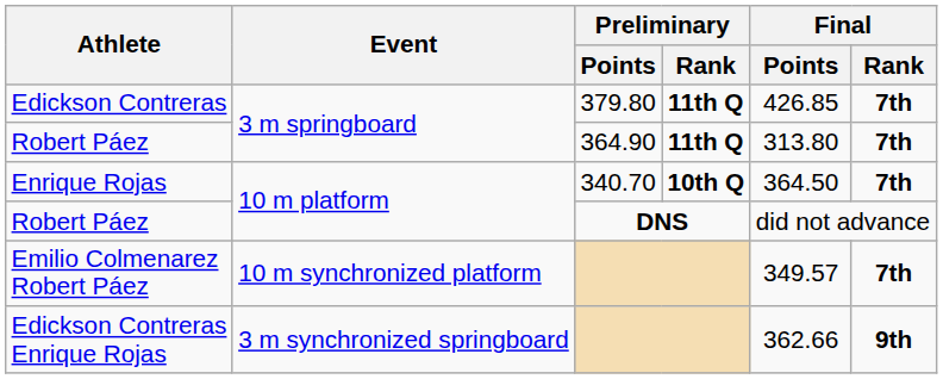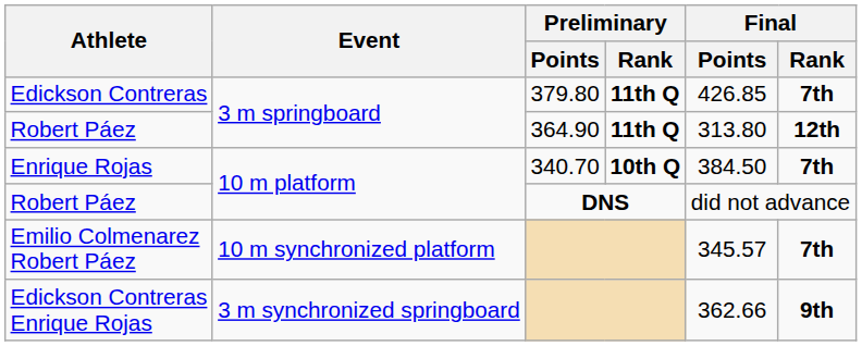 <table class=wikitable style="font-size:90%">
 <tr>
 <th rowspan="2">Athlete</th>
 <th rowspan="2">Event</th>
 <th colspan="2">Preliminary</th>
 <th colspan="2">Final</th>
 </tr>
 <tr>
 <th>Points</th>
 <th>Rank</th>
 <th>Points</th>
 <th>Rank</th>
 </tr>
 <tr>
 <td><a href='#'>Edickson Contreras</a></td>
 <td rowspan=2><a href='#'>3 m springboard</a></td>
 <td align=center>379.80</td>
 <td align=center><strong>11th Q</strong></td>
 <td align=center>426.85</td>
 <td align=center><strong>7th</strong></td>
 </tr>
 <tr>
 <td><a href='#'>Robert Páez</a></td>
 <td align=center>364.90</td>
 <td align=center><strong>11th Q</strong></td>
 <td align=center>313.80</td>
-<td align=center><strong>7th</strong></td>
+<td align=center><strong>12th</strong></td>
 </tr>
 <tr>
 <td><a href='#'>Enrique Rojas</a></td>
 <td rowspan=2><a href='#'>10 m platform</a></td>
 <td align=center>340.70</td>
 <td align=center><strong>10th Q</strong></td>
-<td align=center>364.50</td>
+<td align=center>384.50</td>
 <td align=center><strong>7th</strong></td>
 </tr>
 <tr>
 <td><a href='#'>Robert Páez</a></td>
 <td style="text-align:center;" colspan="2"><strong>DNS</strong></td>
 <td style="text-align:center;" colspan="2">did not advance</td>
 </tr>
 <tr>
 <td><a href='#'>Emilio Colmenarez</a><br><a href='#'>Robert Páez</a></td>
 <td><a href='#'>10 m synchronized platform</a></td>
 <td colspan="2" style="background:wheat;"></td>
-<td align=center>349.57</td>
+<td align=center>345.57</td>
 <td align=center><strong>7th</strong></td>
 </tr>
 <tr>
 <td><a href='#'>Edickson Contreras</a><br><a href='#'>Enrique Rojas</a></td>
 <td><a href='#'>3 m synchronized springboard</a></td>
 <td colspan="2" style="background:wheat;"></td>
 <td align=center>362.66</td>
 <td align=center><strong>9th</strong></td>
 </tr>
 </table>
